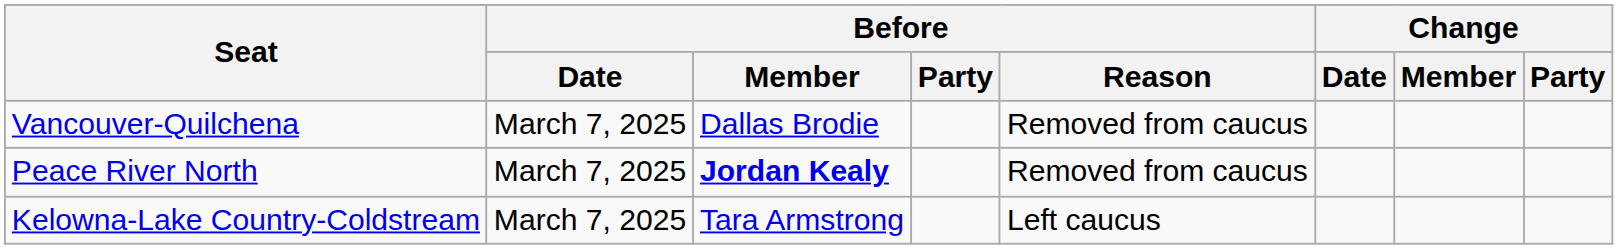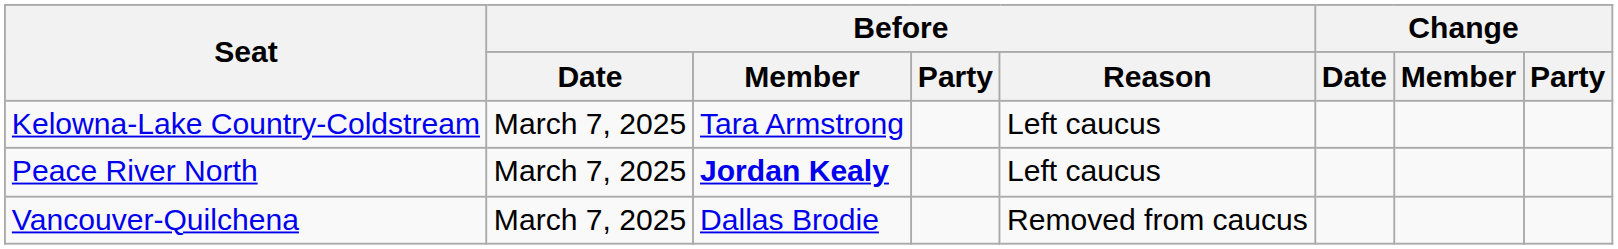 <table class="wikitable">
 <tr>
 <th rowspan="2">Seat</th>
 <th colspan="4">Before</th>
 <th colspan="3">Change</th>
 </tr>
 <tr>
 <th>Date</th>
 <th>Member</th>
 <th>Party</th>
 <th>Reason</th>
 <th>Date</th>
 <th>Member</th>
 <th>Party</th>
 </tr>
 <tr>
+<td><a href='#'>Kelowna-Lake Country-Coldstream</a></td>
+<td>March 7, 2025</td>
+<td><a href='#'>Tara Armstrong</a></td>
+<td></td>
+<td>Left caucus</td>
+<td></td>
+<td></td>
+<td></td>
+</tr>
+<tr>
+<td><a href='#'>Peace River North</a></td>
+<td>March 7, 2025</td>
+<td><strong><a href='#'>Jordan Kealy</a></strong></td>
+<td></td>
+<td>Left caucus</td>
+<td></td>
+<td></td>
+<td></td>
+</tr>
+<tr>
 <td><a href='#'>Vancouver-Quilchena</a></td>
 <td>March 7, 2025</td>
 <td><a href='#'>Dallas Brodie</a></td>
 <td></td>
 <td>Removed from caucus</td>
 <td></td>
 <td></td>
 <td></td>
 </tr>
-<tr>
-<td><a href='#'>Peace River North</a></td>
-<td>March 7, 2025</td>
-<td><strong><a href='#'>Jordan Kealy</a></strong></td>
-<td></td>
-<td>Removed from caucus</td>
-<td></td>
-<td></td>
-<td></td>
-</tr>
-<tr>
-<td><a href='#'>Kelowna-Lake Country-Coldstream</a></td>
-<td>March 7, 2025</td>
-<td><a href='#'>Tara Armstrong</a></td>
-<td></td>
-<td>Left caucus</td>
-<td></td>
-<td></td>
-<td></td>
-</tr>
 </table>
